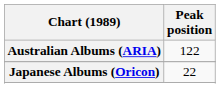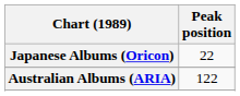 <table class="wikitable plainrowheaders sortable" style="text-align:center;">
 <tr>
 <th>Chart (1989)</th>
 <th>Peak<br>position</th>
+</tr>
+<tr>
+<th scope="row">Japanese Albums (<a href='#'>Oricon</a>)</th>
+<td align="center">22</td>
+</tr>
+<tr>
 </tr>
 <tr>
 <th scope="row">Australian Albums (<a href='#'>ARIA</a>)</th>
 <td align="center">122</td>
 </tr>
 <tr>
 </tr>
 <tr>
-<th scope="row">Japanese Albums (<a href='#'>Oricon</a>)</th>
-<td align="center">22</td>
-</tr>
-<tr>
-</tr>
-<tr>
 </tr>
 <tr>
 </tr>
 </table>
